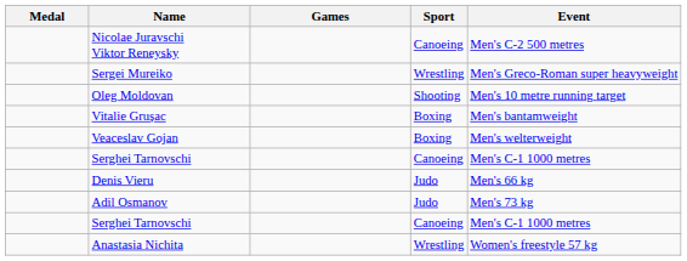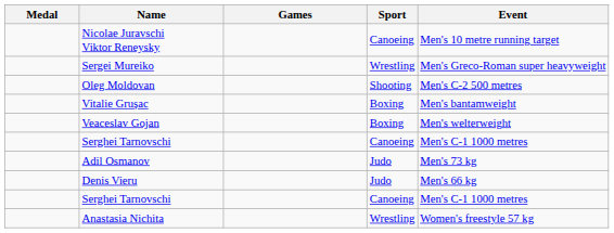 <table class="wikitable sortable" style="font-size: 95%;">
 <tr>
 <th style="width:6em">Medal</th>
 <th style="width:12em">Name</th>
 <th style="width:12em">Games</th>
 <th>Sport</th>
 <th>Event</th>
 </tr>
 <tr>
 <td></td>
 <td><a href='#'>Nicolae Juravschi</a><br><a href='#'>Viktor Reneysky</a></td>
 <td></td>
 <td><a href='#'>Canoeing</a></td>
-<td><a href='#'>Men's C-2 500 metres</a></td>
+<td><a href='#'>Men's 10 metre running target</a></td>
 </tr>
 <tr>
 <td></td>
 <td><a href='#'>Sergei Mureiko</a></td>
 <td></td>
 <td><a href='#'>Wrestling</a></td>
 <td><a href='#'>Men's Greco-Roman super heavyweight</a></td>
 </tr>
 <tr>
 <td></td>
 <td><a href='#'>Oleg Moldovan</a></td>
 <td></td>
 <td><a href='#'>Shooting</a></td>
-<td><a href='#'>Men's 10 metre running target</a></td>
+<td><a href='#'>Men's C-2 500 metres</a></td>
 </tr>
 <tr>
 <td></td>
 <td><a href='#'>Vitalie Grușac</a></td>
 <td></td>
 <td><a href='#'>Boxing</a></td>
 <td><a href='#'>Men's bantamweight</a></td>
 </tr>
 <tr>
 <td></td>
 <td><a href='#'>Veaceslav Gojan</a></td>
 <td></td>
 <td><a href='#'>Boxing</a></td>
 <td><a href='#'>Men's welterweight</a></td>
 </tr>
 <tr>
 <td></td>
 <td><a href='#'>Serghei Tarnovschi</a></td>
 <td></td>
 <td><a href='#'>Canoeing</a></td>
 <td><a href='#'>Men's C-1 1000 metres</a></td>
 </tr>
 <tr>
 <td></td>
+<td><a href='#'>Adil Osmanov</a></td>
+<td></td>
+<td><a href='#'>Judo</a></td>
+<td><a href='#'>Men's 73 kg</a></td>
+</tr>
+<tr>
+<td></td>
 <td><a href='#'>Denis Vieru</a></td>
 <td></td>
 <td><a href='#'>Judo</a></td>
 <td><a href='#'>Men's 66 kg</a></td>
-</tr>
-<tr>
-<td></td>
-<td><a href='#'>Adil Osmanov</a></td>
-<td></td>
-<td><a href='#'>Judo</a></td>
-<td><a href='#'>Men's 73 kg</a></td>
 </tr>
 <tr>
 <td></td>
 <td><a href='#'>Serghei Tarnovschi</a></td>
 <td></td>
 <td><a href='#'>Canoeing</a></td>
 <td><a href='#'>Men's C-1 1000 metres</a></td>
 </tr>
 <tr>
 <td></td>
 <td><a href='#'>Anastasia Nichita</a></td>
 <td></td>
 <td><a href='#'>Wrestling</a></td>
 <td><a href='#'>Women's freestyle 57 kg</a></td>
 </tr>
 </table>
